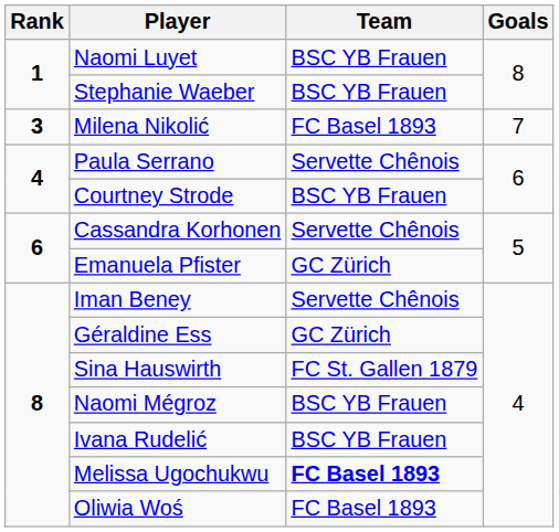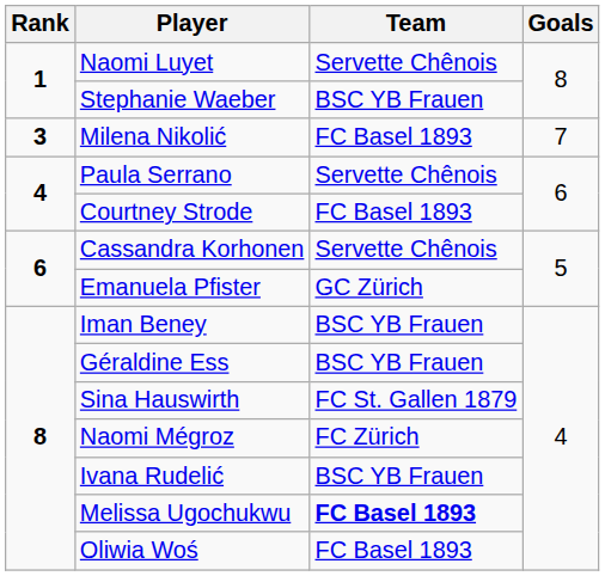 <table class="wikitable sortable" style="text-align:center;">
 <tr>
 <th>Rank</th>
 <th>Player</th>
 <th>Team</th>
 <th>Goals</th>
 </tr>
 <tr>
 <td rowspan = 2><strong>1</strong></td>
 <td style="text-align:left;"> <a href='#'>Naomi Luyet</a></td>
-<td style="text-align:left;"><a href='#'>BSC YB Frauen</a></td>
+<td style="text-align:left;"><a href='#'>Servette Chênois</a></td>
 <td rowspan = 2>8</td>
 </tr>
 <tr>
 <td style="text-align:left;"> <a href='#'>Stephanie Waeber</a></td>
 <td style="text-align:left;"><a href='#'>BSC YB Frauen</a></td>
 </tr>
 <tr>
 <td><strong>3</strong></td>
 <td style="text-align:left;"> <a href='#'>Milena Nikolić</a></td>
 <td style="text-align:left;"><a href='#'>FC Basel 1893</a></td>
 <td>7</td>
 </tr>
 <tr>
 <td rowspan = 2><strong>4</strong></td>
 <td style="text-align:left;"> <a href='#'>Paula Serrano</a></td>
 <td style="text-align:left;"><a href='#'>Servette Chênois</a></td>
 <td rowspan = 2>6</td>
 </tr>
 <tr>
 <td style="text-align:left;"> <a href='#'>Courtney Strode</a></td>
-<td style="text-align:left;"><a href='#'>BSC YB Frauen</a></td>
+<td style="text-align:left;"><a href='#'>FC Basel 1893</a></td>
 </tr>
 <tr>
 <td rowspan = 2><strong>6</strong></td>
 <td style="text-align:left;"> <a href='#'>Cassandra Korhonen</a></td>
 <td style="text-align:left;"><a href='#'>Servette Chênois</a></td>
 <td rowspan = 2>5</td>
 </tr>
 <tr>
 <td style="text-align:left;"> <a href='#'>Emanuela Pfister</a></td>
 <td style="text-align:left;"><a href='#'>GC Zürich</a></td>
 </tr>
 <tr>
 <td rowspan=7><strong>8</strong></td>
 <td style="text-align:left;"> <a href='#'>Iman Beney</a></td>
-<td style="text-align:left;"><a href='#'>Servette Chênois</a></td>
+<td style="text-align:left;"><a href='#'>BSC YB Frauen</a></td>
 <td rowspan=7>4</td>
 </tr>
 <tr>
 <td style="text-align:left;"> <a href='#'>Géraldine Ess</a></td>
-<td style="text-align:left;"><a href='#'>GC Zürich</a></td>
+<td style="text-align:left;"><a href='#'>BSC YB Frauen</a></td>
 </tr>
 <tr>
 <td style="text-align:left;"> <a href='#'>Sina Hauswirth</a></td>
 <td style="text-align:left;"><a href='#'>FC St. Gallen 1879</a></td>
 </tr>
 <tr>
 <td style="text-align:left;"> <a href='#'>Naomi Mégroz</a></td>
-<td style="text-align:left;"><a href='#'>BSC YB Frauen</a></td>
+<td style="text-align:left;"><a href='#'>FC Zürich</a></td>
 </tr>
 <tr>
 <td style="text-align:left;"> <a href='#'>Ivana Rudelić</a></td>
 <td style="text-align:left;"><a href='#'>BSC YB Frauen</a></td>
 </tr>
 <tr>
 <td style="text-align:left;"> <a href='#'>Melissa Ugochukwu</a></td>
 <td style="text-align:left;"><strong><a href='#'>FC Basel 1893</a></strong></td>
 </tr>
 <tr>
 <td style="text-align:left;"> <a href='#'>Oliwia Woś</a></td>
 <td style="text-align:left;"><a href='#'>FC Basel 1893</a></td>
 </tr>
 </table>
